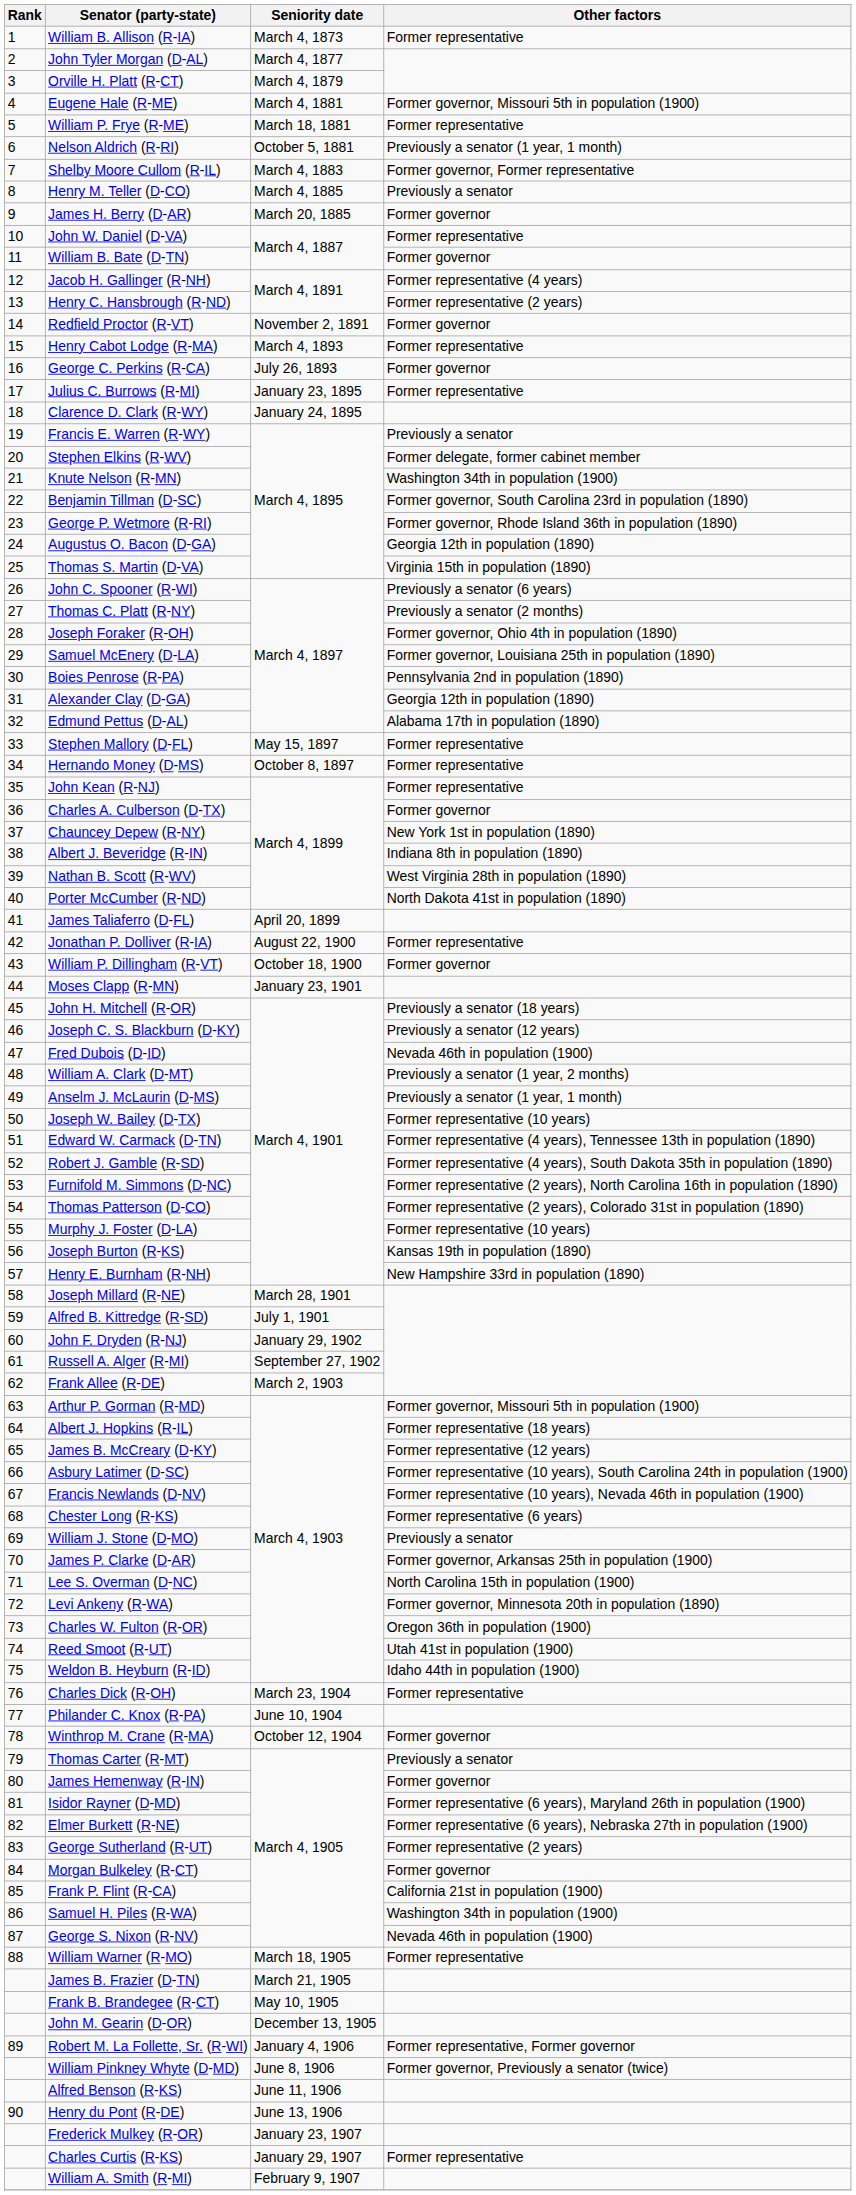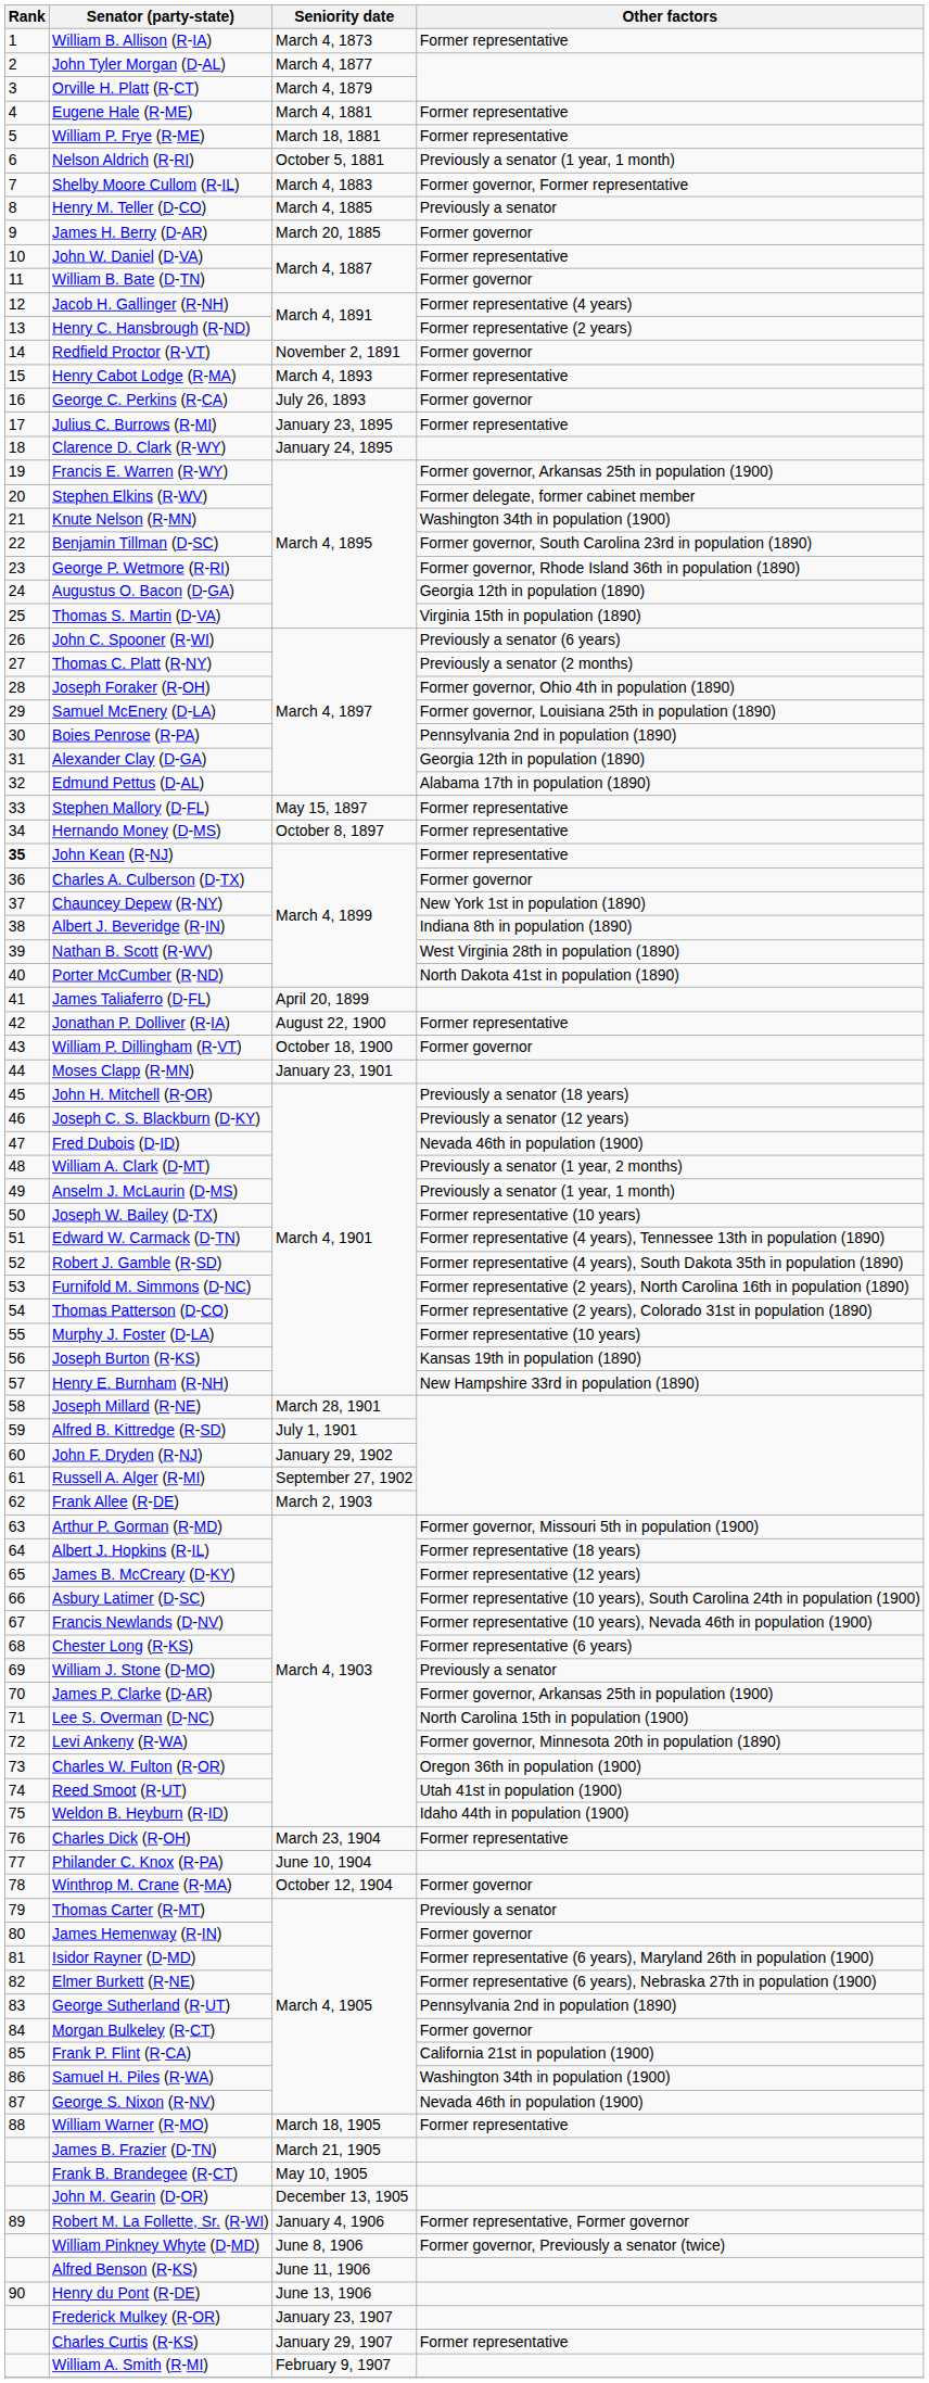 <table class=wikitable>
 <tr valign=bottom>
 <th>Rank</th>
 <th>Senator (party-state)</th>
 <th>Seniority date</th>
 <th>Other factors</th>
 </tr>
 <tr>
 <td>1</td>
 <td><a href='#'>William B. Allison</a> (<a href='#'>R</a>-<a href='#'>IA</a>)</td>
 <td>March 4, 1873</td>
 <td>Former representative</td>
 </tr>
 <tr>
 <td>2</td>
 <td><a href='#'>John Tyler Morgan</a> (<a href='#'>D</a>-<a href='#'>AL</a>)</td>
 <td>March 4, 1877</td>
 </tr>
 <tr>
 <td>3</td>
 <td><a href='#'>Orville H. Platt</a> (<a href='#'>R</a>-<a href='#'>CT</a>)</td>
 <td>March 4, 1879</td>
 </tr>
 <tr>
 <td>4</td>
 <td><a href='#'>Eugene Hale</a> (<a href='#'>R</a>-<a href='#'>ME</a>)</td>
 <td>March 4, 1881</td>
-<td>Former governor, Missouri 5th in population (1900)</td>
+<td>Former representative</td>
 </tr>
 <tr>
 <td>5</td>
 <td><a href='#'>William P. Frye</a> (<a href='#'>R</a>-<a href='#'>ME</a>)</td>
 <td>March 18, 1881</td>
 <td>Former representative</td>
 </tr>
 <tr>
 <td>6</td>
 <td><a href='#'>Nelson Aldrich</a> (<a href='#'>R</a>-<a href='#'>RI</a>)</td>
 <td>October 5, 1881</td>
 <td>Previously a senator (1 year, 1 month)</td>
 </tr>
 <tr>
 <td>7</td>
 <td><a href='#'>Shelby Moore Cullom</a> (<a href='#'>R</a>-<a href='#'>IL</a>)</td>
 <td>March 4, 1883</td>
 <td>Former governor, Former representative</td>
 </tr>
 <tr>
 <td>8</td>
 <td><a href='#'>Henry M. Teller</a> (<a href='#'>D</a>-<a href='#'>CO</a>)</td>
 <td>March 4, 1885</td>
 <td>Previously a senator</td>
 </tr>
 <tr>
 <td>9</td>
 <td><a href='#'>James H. Berry</a> (<a href='#'>D</a>-<a href='#'>AR</a>)</td>
 <td>March 20, 1885</td>
 <td>Former governor</td>
 </tr>
 <tr>
 <td>10</td>
 <td><a href='#'>John W. Daniel</a> (<a href='#'>D</a>-<a href='#'>VA</a>)</td>
 <td rowspan=2>March 4, 1887</td>
 <td>Former representative</td>
 </tr>
 <tr>
 <td>11</td>
 <td><a href='#'>William B. Bate</a> (<a href='#'>D</a>-<a href='#'>TN</a>)</td>
 <td>Former governor</td>
 </tr>
 <tr>
 <td>12</td>
 <td><a href='#'>Jacob H. Gallinger</a> (<a href='#'>R</a>-<a href='#'>NH</a>)</td>
 <td rowspan=2>March 4, 1891</td>
 <td>Former representative (4 years)</td>
 </tr>
 <tr>
 <td>13</td>
 <td><a href='#'>Henry C. Hansbrough</a> (<a href='#'>R</a>-<a href='#'>ND</a>)</td>
 <td>Former representative (2 years)</td>
 </tr>
 <tr>
 <td>14</td>
 <td><a href='#'>Redfield Proctor</a> (<a href='#'>R</a>-<a href='#'>VT</a>)</td>
 <td>November 2, 1891</td>
 <td>Former governor</td>
 </tr>
 <tr>
 <td>15</td>
 <td><a href='#'>Henry Cabot Lodge</a> (<a href='#'>R</a>-<a href='#'>MA</a>)</td>
 <td>March 4, 1893</td>
 <td>Former representative</td>
 </tr>
 <tr>
 <td>16</td>
 <td><a href='#'>George C. Perkins</a> (<a href='#'>R</a>-<a href='#'>CA</a>)</td>
 <td>July 26, 1893</td>
 <td>Former governor</td>
 </tr>
 <tr>
 <td>17</td>
 <td><a href='#'>Julius C. Burrows</a> (<a href='#'>R</a>-<a href='#'>MI</a>)</td>
 <td>January 23, 1895</td>
 <td>Former representative</td>
 </tr>
 <tr>
 <td>18</td>
 <td><a href='#'>Clarence D. Clark</a> (<a href='#'>R</a>-<a href='#'>WY</a>)</td>
 <td>January 24, 1895</td>
 </tr>
 <tr>
 <td>19</td>
 <td><a href='#'>Francis E. Warren</a> (<a href='#'>R</a>-<a href='#'>WY</a>)</td>
 <td rowspan=7>March 4, 1895</td>
-<td>Previously a senator</td>
+<td>Former governor, Arkansas 25th in population (1900)</td>
 </tr>
 <tr>
 <td>20</td>
 <td><a href='#'>Stephen Elkins</a> (<a href='#'>R</a>-<a href='#'>WV</a>)</td>
 <td>Former delegate, former cabinet member</td>
 </tr>
 <tr>
 <td>21</td>
 <td><a href='#'>Knute Nelson</a> (<a href='#'>R</a>-<a href='#'>MN</a>)</td>
 <td>Washington 34th in population (1900)</td>
 </tr>
 <tr>
 <td>22</td>
 <td><a href='#'>Benjamin Tillman</a> (<a href='#'>D</a>-<a href='#'>SC</a>)</td>
 <td>Former governor, South Carolina 23rd in population (1890)</td>
 </tr>
 <tr>
 <td>23</td>
 <td><a href='#'>George P. Wetmore</a> (<a href='#'>R</a>-<a href='#'>RI</a>)</td>
 <td>Former governor, Rhode Island 36th in population (1890)</td>
 </tr>
 <tr>
 <td>24</td>
 <td><a href='#'>Augustus O. Bacon</a> (<a href='#'>D</a>-<a href='#'>GA</a>)</td>
 <td>Georgia 12th in population (1890)</td>
 </tr>
 <tr>
 <td>25</td>
 <td><a href='#'>Thomas S. Martin</a> (<a href='#'>D</a>-<a href='#'>VA</a>)</td>
 <td>Virginia 15th in population (1890)</td>
 </tr>
 <tr>
 <td>26</td>
 <td><a href='#'>John C. Spooner</a> (<a href='#'>R</a>-<a href='#'>WI</a>)</td>
 <td rowspan=7>March 4, 1897</td>
 <td>Previously a senator (6 years)</td>
 </tr>
 <tr>
 <td>27</td>
 <td><a href='#'>Thomas C. Platt</a> (<a href='#'>R</a>-<a href='#'>NY</a>)</td>
 <td>Previously a senator (2 months)</td>
 </tr>
 <tr>
 <td>28</td>
 <td><a href='#'>Joseph Foraker</a> (<a href='#'>R</a>-<a href='#'>OH</a>)</td>
 <td>Former governor, Ohio 4th in population (1890)</td>
 </tr>
 <tr>
 <td>29</td>
 <td><a href='#'>Samuel McEnery</a> (<a href='#'>D</a>-<a href='#'>LA</a>)</td>
 <td>Former governor, Louisiana 25th in population (1890)</td>
 </tr>
 <tr>
 <td>30</td>
 <td><a href='#'>Boies Penrose</a> (<a href='#'>R</a>-<a href='#'>PA</a>)</td>
 <td>Pennsylvania 2nd in population (1890)</td>
 </tr>
 <tr>
 <td>31</td>
 <td><a href='#'>Alexander Clay</a> (<a href='#'>D</a>-<a href='#'>GA</a>)</td>
 <td>Georgia 12th in population (1890)</td>
 </tr>
 <tr>
 <td>32</td>
 <td><a href='#'>Edmund Pettus</a> (<a href='#'>D</a>-<a href='#'>AL</a>)</td>
 <td>Alabama 17th in population (1890)</td>
 </tr>
 <tr>
 <td>33</td>
 <td><a href='#'>Stephen Mallory</a> (<a href='#'>D</a>-<a href='#'>FL</a>)</td>
 <td>May 15, 1897</td>
 <td>Former representative</td>
 </tr>
 <tr>
 <td>34</td>
 <td><a href='#'>Hernando Money</a> (<a href='#'>D</a>-<a href='#'>MS</a>)</td>
 <td>October 8, 1897</td>
 <td>Former representative</td>
 </tr>
 <tr>
-<td>35</td>
+<td><strong>35</strong></td>
 <td><a href='#'>John Kean</a> (<a href='#'>R</a>-<a href='#'>NJ</a>)</td>
 <td rowspan=6>March 4, 1899</td>
 <td>Former representative</td>
 </tr>
 <tr>
 <td>36</td>
 <td><a href='#'>Charles A. Culberson</a> (<a href='#'>D</a>-<a href='#'>TX</a>)</td>
 <td>Former governor</td>
 </tr>
 <tr>
 <td>37</td>
 <td><a href='#'>Chauncey Depew</a> (<a href='#'>R</a>-<a href='#'>NY</a>)</td>
 <td>New York 1st in population (1890)</td>
 </tr>
 <tr>
 <td>38</td>
 <td><a href='#'>Albert J. Beveridge</a> (<a href='#'>R</a>-<a href='#'>IN</a>)</td>
 <td>Indiana 8th in population (1890)</td>
 </tr>
 <tr>
 <td>39</td>
 <td><a href='#'>Nathan B. Scott</a> (<a href='#'>R</a>-<a href='#'>WV</a>)</td>
 <td>West Virginia 28th in population (1890)</td>
 </tr>
 <tr>
 <td>40</td>
 <td><a href='#'>Porter McCumber</a> (<a href='#'>R</a>-<a href='#'>ND</a>)</td>
 <td>North Dakota 41st in population (1890)</td>
 </tr>
 <tr>
 <td>41</td>
 <td><a href='#'>James Taliaferro</a> (<a href='#'>D</a>-<a href='#'>FL</a>)</td>
 <td>April 20, 1899</td>
 <td></td>
 </tr>
 <tr>
 <td>42</td>
 <td><a href='#'>Jonathan P. Dolliver</a> (<a href='#'>R</a>-<a href='#'>IA</a>)</td>
 <td>August 22, 1900</td>
 <td>Former representative</td>
 </tr>
 <tr>
 <td>43</td>
 <td><a href='#'>William P. Dillingham</a> (<a href='#'>R</a>-<a href='#'>VT</a>)</td>
 <td>October 18, 1900</td>
 <td>Former governor</td>
 </tr>
 <tr>
 <td>44</td>
 <td><a href='#'>Moses Clapp</a> (<a href='#'>R</a>-<a href='#'>MN</a>)</td>
 <td>January 23, 1901</td>
 </tr>
 <tr>
 <td>45</td>
 <td><a href='#'>John H. Mitchell</a> (<a href='#'>R</a>-<a href='#'>OR</a>)</td>
 <td rowspan=13>March 4, 1901</td>
 <td>Previously a senator (18 years)</td>
 </tr>
 <tr>
 <td>46</td>
 <td><a href='#'>Joseph C. S. Blackburn</a> (<a href='#'>D</a>-<a href='#'>KY</a>)</td>
 <td>Previously a senator (12 years)</td>
 </tr>
 <tr>
 <td>47</td>
 <td><a href='#'>Fred Dubois</a> (<a href='#'>D</a>-<a href='#'>ID</a>)</td>
 <td>Nevada 46th in population (1900)</td>
 </tr>
 <tr>
 <td>48</td>
 <td><a href='#'>William A. Clark</a> (<a href='#'>D</a>-<a href='#'>MT</a>)</td>
 <td>Previously a senator (1 year, 2 months)</td>
 </tr>
 <tr>
 <td>49</td>
 <td><a href='#'>Anselm J. McLaurin</a> (<a href='#'>D</a>-<a href='#'>MS</a>)</td>
 <td>Previously a senator (1 year, 1 month)</td>
 </tr>
 <tr>
 <td>50</td>
 <td><a href='#'>Joseph W. Bailey</a> (<a href='#'>D</a>-<a href='#'>TX</a>)</td>
 <td>Former representative (10 years)</td>
 </tr>
 <tr>
 <td>51</td>
 <td><a href='#'>Edward W. Carmack</a> (<a href='#'>D</a>-<a href='#'>TN</a>)</td>
 <td>Former representative (4 years), Tennessee 13th in population (1890)</td>
 </tr>
 <tr>
 <td>52</td>
 <td><a href='#'>Robert J. Gamble</a> (<a href='#'>R</a>-<a href='#'>SD</a>)</td>
 <td>Former representative (4 years), South Dakota 35th in population (1890)</td>
 </tr>
 <tr>
 <td>53</td>
 <td><a href='#'>Furnifold M. Simmons</a> (<a href='#'>D</a>-<a href='#'>NC</a>)</td>
 <td>Former representative (2 years), North Carolina 16th in population (1890)</td>
 </tr>
 <tr>
 <td>54</td>
 <td><a href='#'>Thomas Patterson</a> (<a href='#'>D</a>-<a href='#'>CO</a>)</td>
 <td>Former representative (2 years), Colorado 31st in population (1890)</td>
 </tr>
 <tr>
 <td>55</td>
 <td><a href='#'>Murphy J. Foster</a> (<a href='#'>D</a>-<a href='#'>LA</a>)</td>
 <td>Former representative (10 years)</td>
 </tr>
 <tr>
 <td>56</td>
 <td><a href='#'>Joseph Burton</a> (<a href='#'>R</a>-<a href='#'>KS</a>)</td>
 <td>Kansas 19th in population (1890)</td>
 </tr>
 <tr>
 <td>57</td>
 <td><a href='#'>Henry E. Burnham</a> (<a href='#'>R</a>-<a href='#'>NH</a>)</td>
 <td>New Hampshire 33rd in population (1890)</td>
 </tr>
 <tr>
 <td>58</td>
 <td><a href='#'>Joseph Millard</a> (<a href='#'>R</a>-<a href='#'>NE</a>)</td>
 <td>March 28, 1901</td>
 <td rowspan=5></td>
 </tr>
 <tr>
 <td>59</td>
 <td><a href='#'>Alfred B. Kittredge</a> (<a href='#'>R</a>-<a href='#'>SD</a>)</td>
 <td>July 1, 1901</td>
 </tr>
 <tr>
 <td>60</td>
 <td><a href='#'>John F. Dryden</a> (<a href='#'>R</a>-<a href='#'>NJ</a>)</td>
 <td>January 29, 1902</td>
 </tr>
 <tr>
 <td>61</td>
 <td><a href='#'>Russell A. Alger</a> (<a href='#'>R</a>-<a href='#'>MI</a>)</td>
 <td>September 27, 1902</td>
 </tr>
 <tr>
 <td>62</td>
 <td><a href='#'>Frank Allee</a> (<a href='#'>R</a>-<a href='#'>DE</a>)</td>
 <td>March 2, 1903</td>
 </tr>
 <tr>
 <td>63</td>
 <td><a href='#'>Arthur P. Gorman</a> (<a href='#'>R</a>-<a href='#'>MD</a>)</td>
 <td rowspan=13>March 4, 1903</td>
 <td>Former governor, Missouri 5th in population (1900)</td>
 </tr>
 <tr>
 <td>64</td>
 <td><a href='#'>Albert J. Hopkins</a> (<a href='#'>R</a>-<a href='#'>IL</a>)</td>
 <td>Former representative (18 years)</td>
 </tr>
 <tr>
 <td>65</td>
 <td><a href='#'>James B. McCreary</a> (<a href='#'>D</a>-<a href='#'>KY</a>)</td>
 <td>Former representative (12 years)</td>
 </tr>
 <tr>
 <td>66</td>
 <td><a href='#'>Asbury Latimer</a> (<a href='#'>D</a>-<a href='#'>SC</a>)</td>
 <td>Former representative (10 years), South Carolina 24th in population (1900)</td>
 </tr>
 <tr>
 <td>67</td>
 <td><a href='#'>Francis Newlands</a> (<a href='#'>D</a>-<a href='#'>NV</a>)</td>
 <td>Former representative (10 years), Nevada 46th in population (1900)</td>
 </tr>
 <tr>
 <td>68</td>
 <td><a href='#'>Chester Long</a> (<a href='#'>R</a>-<a href='#'>KS</a>)</td>
 <td>Former representative (6 years)</td>
 </tr>
 <tr>
 <td>69</td>
 <td><a href='#'>William J. Stone</a> (<a href='#'>D</a>-<a href='#'>MO</a>)</td>
 <td>Previously a senator</td>
 </tr>
 <tr>
 <td>70</td>
 <td><a href='#'>James P. Clarke</a> (<a href='#'>D</a>-<a href='#'>AR</a>)</td>
 <td>Former governor, Arkansas 25th in population (1900)</td>
 </tr>
 <tr>
 <td>71</td>
 <td><a href='#'>Lee S. Overman</a> (<a href='#'>D</a>-<a href='#'>NC</a>)</td>
 <td>North Carolina 15th in population (1900)</td>
 </tr>
 <tr>
 <td>72</td>
 <td><a href='#'>Levi Ankeny</a> (<a href='#'>R</a>-<a href='#'>WA</a>)</td>
 <td>Former governor, Minnesota 20th in population (1890)</td>
 </tr>
 <tr>
 <td>73</td>
 <td><a href='#'>Charles W. Fulton</a> (<a href='#'>R</a>-<a href='#'>OR</a>)</td>
 <td>Oregon 36th in population (1900)</td>
 </tr>
 <tr>
 <td>74</td>
 <td><a href='#'>Reed Smoot</a> (<a href='#'>R</a>-<a href='#'>UT</a>)</td>
 <td>Utah 41st in population (1900)</td>
 </tr>
 <tr>
 <td>75</td>
 <td><a href='#'>Weldon B. Heyburn</a> (<a href='#'>R</a>-<a href='#'>ID</a>)</td>
 <td>Idaho 44th in population (1900)</td>
 </tr>
 <tr>
 <td>76</td>
 <td><a href='#'>Charles Dick</a> (<a href='#'>R</a>-<a href='#'>OH</a>)</td>
 <td>March 23, 1904</td>
 <td>Former representative</td>
 </tr>
 <tr>
 <td>77</td>
 <td><a href='#'>Philander C. Knox</a> (<a href='#'>R</a>-<a href='#'>PA</a>)</td>
 <td>June 10, 1904</td>
 </tr>
 <tr>
 <td>78</td>
 <td><a href='#'>Winthrop M. Crane</a> (<a href='#'>R</a>-<a href='#'>MA</a>)</td>
 <td>October 12, 1904</td>
 <td>Former governor</td>
 </tr>
 <tr>
 <td>79</td>
 <td><a href='#'>Thomas Carter</a> (<a href='#'>R</a>-<a href='#'>MT</a>)</td>
 <td rowspan=9>March 4, 1905</td>
 <td>Previously a senator</td>
 </tr>
 <tr>
 <td>80</td>
 <td><a href='#'>James Hemenway</a> (<a href='#'>R</a>-<a href='#'>IN</a>)</td>
 <td>Former governor</td>
 </tr>
 <tr>
 <td>81</td>
 <td><a href='#'>Isidor Rayner</a> (<a href='#'>D</a>-<a href='#'>MD</a>)</td>
 <td>Former representative (6 years), Maryland 26th in population (1900)</td>
 </tr>
 <tr>
 <td>82</td>
 <td><a href='#'>Elmer Burkett</a> (<a href='#'>R</a>-<a href='#'>NE</a>)</td>
 <td>Former representative (6 years), Nebraska 27th in population (1900)</td>
 </tr>
 <tr>
 <td>83</td>
 <td><a href='#'>George Sutherland</a> (<a href='#'>R</a>-<a href='#'>UT</a>)</td>
-<td>Former representative (2 years)</td>
+<td>Pennsylvania 2nd in population (1890)</td>
 </tr>
 <tr>
 <td>84</td>
 <td><a href='#'>Morgan Bulkeley</a> (<a href='#'>R</a>-<a href='#'>CT</a>)</td>
 <td>Former governor</td>
 </tr>
 <tr>
 <td>85</td>
 <td><a href='#'>Frank P. Flint</a> (<a href='#'>R</a>-<a href='#'>CA</a>)</td>
 <td>California 21st in population (1900)</td>
 </tr>
 <tr>
 <td>86</td>
 <td><a href='#'>Samuel H. Piles</a> (<a href='#'>R</a>-<a href='#'>WA</a>)</td>
 <td>Washington 34th in population (1900)</td>
 </tr>
 <tr>
 <td>87</td>
 <td><a href='#'>George S. Nixon</a> (<a href='#'>R</a>-<a href='#'>NV</a>)</td>
 <td>Nevada 46th in population (1900)</td>
 </tr>
 <tr>
 <td>88</td>
 <td><a href='#'>William Warner</a> (<a href='#'>R</a>-<a href='#'>MO</a>)</td>
 <td>March 18, 1905</td>
 <td>Former representative</td>
 </tr>
 <tr>
 <td></td>
 <td><a href='#'>James B. Frazier</a> (<a href='#'>D</a>-<a href='#'>TN</a>)</td>
 <td>March 21, 1905</td>
 <td></td>
 </tr>
 <tr>
 <td></td>
 <td><a href='#'>Frank B. Brandegee</a> (<a href='#'>R</a>-<a href='#'>CT</a>)</td>
 <td>May 10, 1905</td>
 <td></td>
 </tr>
 <tr>
 <td></td>
 <td><a href='#'>John M. Gearin</a> (<a href='#'>D</a>-<a href='#'>OR</a>)</td>
 <td>December 13, 1905</td>
 <td></td>
 </tr>
 <tr>
 <td>89</td>
 <td><a href='#'>Robert M. La Follette, Sr.</a> (<a href='#'>R</a>-<a href='#'>WI</a>)</td>
 <td>January 4, 1906</td>
 <td>Former representative, Former governor</td>
 </tr>
 <tr>
 <td></td>
 <td><a href='#'>William Pinkney Whyte</a> (<a href='#'>D</a>-<a href='#'>MD</a>)</td>
 <td>June 8, 1906</td>
 <td>Former governor, Previously a senator (twice)</td>
 </tr>
 <tr>
 <td></td>
 <td><a href='#'>Alfred Benson</a> (<a href='#'>R</a>-<a href='#'>KS</a>)</td>
 <td>June 11, 1906</td>
 <td></td>
 </tr>
 <tr>
 <td>90</td>
 <td><a href='#'>Henry du Pont</a> (<a href='#'>R</a>-<a href='#'>DE</a>)</td>
 <td>June 13, 1906</td>
 <td></td>
 </tr>
 <tr>
 <td></td>
 <td><a href='#'>Frederick Mulkey</a> (<a href='#'>R</a>-<a href='#'>OR</a>)</td>
 <td>January 23, 1907</td>
 <td></td>
 </tr>
 <tr>
 <td></td>
 <td><a href='#'>Charles Curtis</a> (<a href='#'>R</a>-<a href='#'>KS</a>)</td>
 <td>January 29, 1907</td>
 <td>Former representative</td>
 </tr>
 <tr>
 <td></td>
 <td><a href='#'>William A. Smith</a> (<a href='#'>R</a>-<a href='#'>MI</a>)</td>
 <td>February 9, 1907</td>
 <td></td>
 </tr>
 <tr>
 </tr>
 </table>
